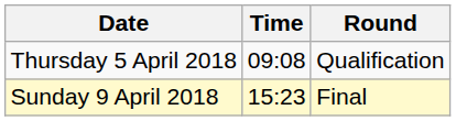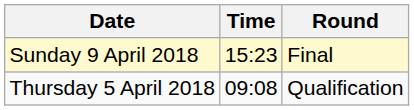 <table class = "wikitable">
 <tr>
 <th>Date</th>
 <th>Time</th>
 <th>Round</th>
 </tr>
 <tr>
+<td style=background:lemonchiffon>Sunday 9 April 2018</td>
+<td style=background:lemonchiffon>15:23</td>
+<td style=background:lemonchiffon>Final</td>
+</tr>
+<tr>
 <td>Thursday 5 April 2018</td>
 <td>09:08</td>
 <td>Qualification</td>
 </tr>
-<tr>
-<td style=background:lemonchiffon>Sunday 9 April 2018</td>
-<td style=background:lemonchiffon>15:23</td>
-<td style=background:lemonchiffon>Final</td>
-</tr>
 </table>
